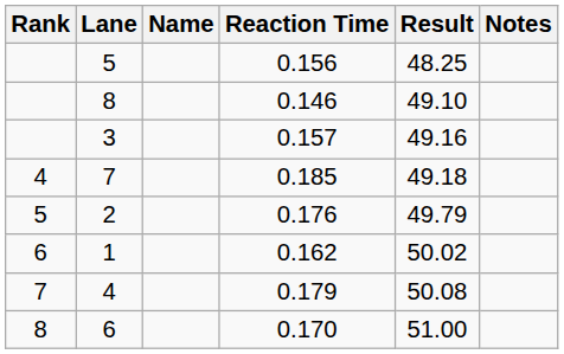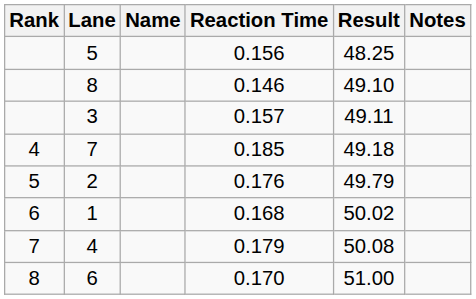 <table class="wikitable sortable" style="text-align:center">
 <tr>
 <th>Rank</th>
 <th>Lane</th>
 <th>Name</th>
 <th>Reaction Time</th>
 <th>Result</th>
 <th>Notes</th>
 </tr>
 <tr>
 <td></td>
 <td>5</td>
 <td align="left"></td>
 <td>0.156</td>
 <td>48.25</td>
 <td></td>
 </tr>
 <tr>
 <td></td>
 <td>8</td>
 <td align="left"></td>
 <td>0.146</td>
 <td>49.10</td>
 <td></td>
 </tr>
 <tr>
 <td></td>
 <td>3</td>
 <td align="left"></td>
 <td>0.157</td>
-<td>49.16</td>
+<td>49.11</td>
 <td></td>
 </tr>
 <tr>
 <td>4</td>
 <td>7</td>
 <td align="left"></td>
 <td>0.185</td>
 <td>49.18</td>
 <td></td>
 </tr>
 <tr>
 <td>5</td>
 <td>2</td>
 <td align="left"></td>
 <td>0.176</td>
 <td>49.79</td>
 <td></td>
 </tr>
 <tr>
 <td>6</td>
 <td>1</td>
 <td align="left"></td>
-<td>0.162</td>
+<td>0.168</td>
 <td>50.02</td>
 <td></td>
 </tr>
 <tr>
 <td>7</td>
 <td>4</td>
 <td align="left"></td>
 <td>0.179</td>
 <td>50.08</td>
 <td></td>
 </tr>
 <tr>
 <td>8</td>
 <td>6</td>
 <td align="left"></td>
 <td>0.170</td>
 <td>51.00</td>
 <td></td>
 </tr>
 </table>
